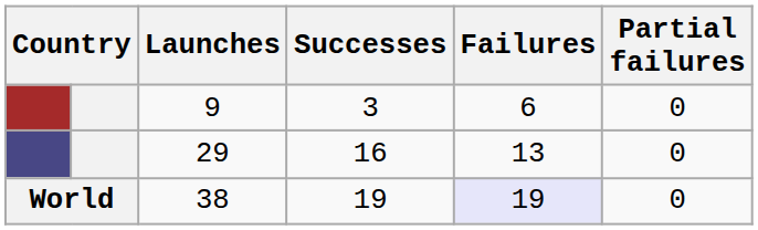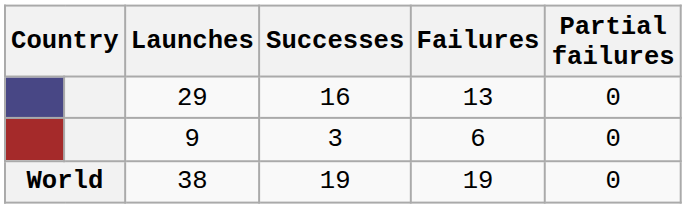 <table align="left" class="wikitable sortable" style="text-align:center;">
 <tr>
 <th scope=col colspan=2>Country</th>
 <th scope=col>Launches</th>
 <th scope=col>Successes</th>
 <th scope=col>Failures</th>
 <th scope=col>Partial<br>failures</th>
+</tr>
+<tr>
+<th scope=row style="background:#484785;"></th>
+<th style="text-align:left;"></th>
+<td>29</td>
+<td>16</td>
+<td>13</td>
+<td>0</td>
 </tr>
 <tr>
 <th scope=row style="background:#a52a2a;"></th>
 <th style="text-align:left;"></th>
 <td>9</td>
 <td>3</td>
 <td>6</td>
 <td>0</td>
 </tr>
 <tr>
-<th scope=row style="background:#484785;"></th>
-<th style="text-align:left;"></th>
-<td>29</td>
-<td>16</td>
-<td>13</td>
-<td>0</td>
-</tr>
-<tr>
 <th colspan="2">World</th>
 <td>38</td>
 <td>19</td>
-<td style="background: lavender;">19</td>
+<td>19</td>
 <td>0</td>
 </tr>
 </table>
